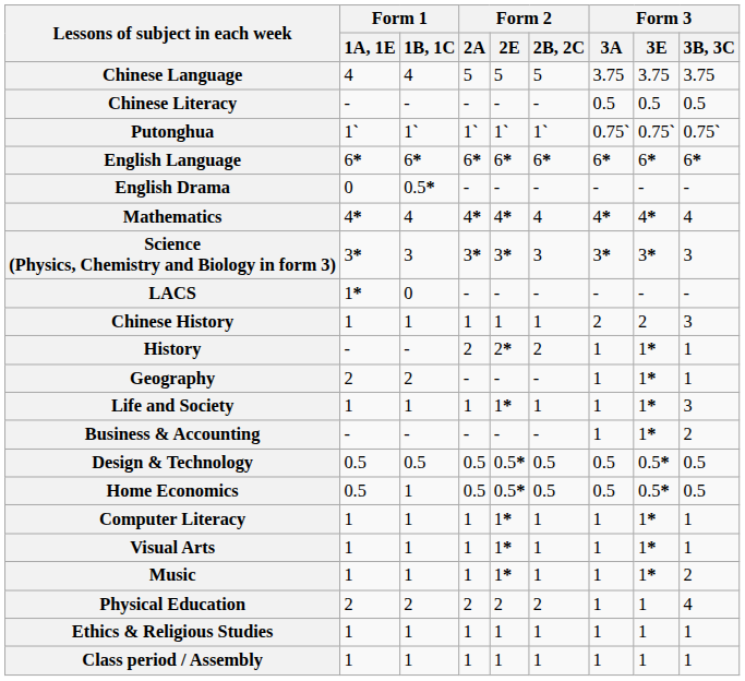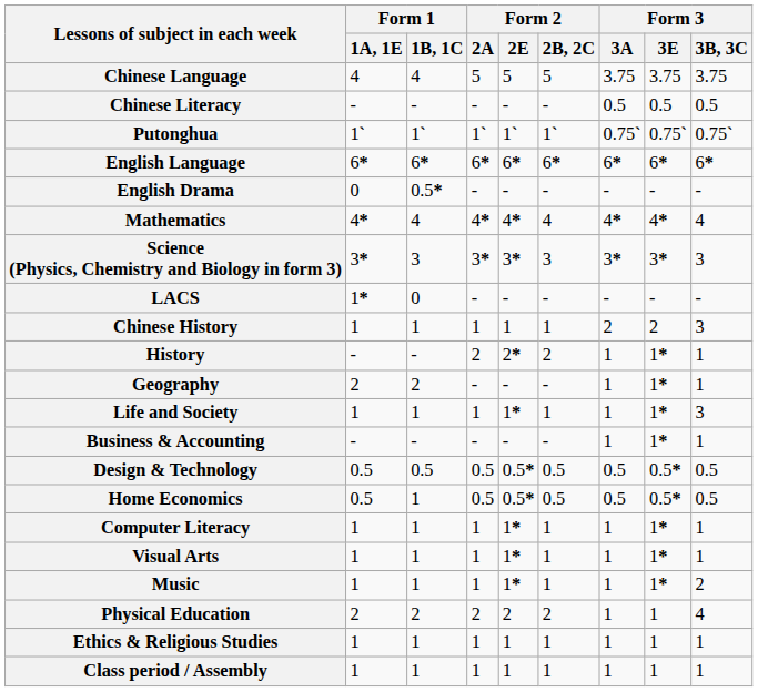 <table class="wikitable">
 <tr>
 <th rowspan="2">Lessons of subject in each week</th>
 <th colspan="2">Form 1</th>
 <th colspan="3">Form 2</th>
 <th colspan="3">Form 3</th>
 </tr>
 <tr>
 <th>1A, 1E</th>
 <th>1B, 1C</th>
 <th>2A</th>
 <th>2E</th>
 <th>2B, 2C</th>
 <th>3A</th>
 <th>3E</th>
 <th>3B, 3C</th>
 </tr>
 <tr>
 <th>Chinese Language</th>
 <td>4</td>
 <td>4</td>
 <td>5</td>
 <td>5</td>
 <td>5</td>
 <td>3.75</td>
 <td>3.75</td>
 <td>3.75</td>
 </tr>
 <tr>
 <th>Chinese Literacy</th>
 <td>-</td>
 <td>-</td>
 <td>-</td>
 <td>-</td>
 <td>-</td>
 <td>0.5</td>
 <td>0.5</td>
 <td>0.5</td>
 </tr>
 <tr>
 <th>Putonghua</th>
 <td>1<strong>`</strong></td>
 <td>1<strong>`</strong></td>
 <td>1<strong>`</strong></td>
 <td>1<strong>`</strong></td>
 <td>1<strong>`</strong></td>
 <td>0.75<strong>`</strong></td>
 <td>0.75<strong>`</strong></td>
 <td>0.75<strong>`</strong></td>
 </tr>
 <tr>
 <th>English Language</th>
 <td>6<strong>*</strong></td>
 <td>6<strong>*</strong></td>
 <td>6<strong>*</strong></td>
 <td>6<strong>*</strong></td>
 <td>6<strong>*</strong></td>
 <td>6<strong>*</strong></td>
 <td>6<strong>*</strong></td>
 <td>6<strong>*</strong></td>
 </tr>
 <tr>
 <th>English Drama</th>
 <td>0</td>
 <td>0.5<strong>*</strong></td>
 <td>-</td>
 <td>-</td>
 <td>-</td>
 <td>-</td>
 <td>-</td>
 <td>-</td>
 </tr>
 <tr>
 <th>Mathematics</th>
 <td>4<strong>*</strong></td>
 <td>4</td>
 <td>4<strong>*</strong></td>
 <td>4<strong>*</strong></td>
 <td>4</td>
 <td>4<strong>*</strong></td>
 <td>4<strong>*</strong></td>
 <td>4</td>
 </tr>
 <tr>
 <th>Science<br>(Physics, Chemistry and Biology in form 3)</th>
 <td>3<strong>*</strong></td>
 <td>3</td>
 <td>3<strong>*</strong></td>
 <td>3<strong>*</strong></td>
 <td>3</td>
 <td>3<strong>*</strong></td>
 <td>3<strong>*</strong></td>
 <td>3</td>
 </tr>
 <tr>
 <th>LACS</th>
 <td>1<strong>*</strong></td>
 <td>0</td>
 <td>-</td>
 <td>-</td>
 <td>-</td>
 <td>-</td>
 <td>-</td>
 <td>-</td>
 </tr>
 <tr>
 <th>Chinese History</th>
 <td>1</td>
 <td>1</td>
 <td>1</td>
 <td>1</td>
 <td>1</td>
 <td>2</td>
 <td>2</td>
 <td>3</td>
 </tr>
 <tr>
 <th>History</th>
 <td>-</td>
 <td>-</td>
 <td>2</td>
 <td>2<strong>*</strong></td>
 <td>2</td>
 <td>1</td>
 <td>1<strong>*</strong></td>
 <td>1</td>
 </tr>
 <tr>
 <th>Geography</th>
 <td>2</td>
 <td>2</td>
 <td>-</td>
 <td>-</td>
 <td>-</td>
 <td>1</td>
 <td>1<strong>*</strong></td>
 <td>1</td>
 </tr>
 <tr>
 <th>Life and Society</th>
 <td>1</td>
 <td>1</td>
 <td>1</td>
 <td>1<strong>*</strong></td>
 <td>1</td>
 <td>1</td>
 <td>1<strong>*</strong></td>
 <td>3</td>
 </tr>
 <tr>
 <th>Business & Accounting</th>
 <td>-</td>
 <td>-</td>
 <td>-</td>
 <td>-</td>
 <td>-</td>
 <td>1</td>
 <td>1<strong>*</strong></td>
-<td>2</td>
+<td>1</td>
 </tr>
 <tr>
 <th>Design & Technology</th>
 <td>0.5</td>
 <td>0.5</td>
 <td>0.5</td>
 <td>0.5<strong>*</strong></td>
 <td>0.5</td>
 <td>0.5</td>
 <td>0.5<strong>*</strong></td>
 <td>0.5</td>
 </tr>
 <tr>
 <th>Home Economics</th>
 <td>0.5</td>
 <td>1</td>
 <td>0.5</td>
 <td>0.5<strong>*</strong></td>
 <td>0.5</td>
 <td>0.5</td>
 <td>0.5<strong>*</strong></td>
 <td>0.5</td>
 </tr>
 <tr>
 <th>Computer Literacy</th>
 <td>1</td>
 <td>1</td>
 <td>1</td>
 <td>1<strong>*</strong></td>
 <td>1</td>
 <td>1</td>
 <td>1<strong>*</strong></td>
 <td>1</td>
 </tr>
 <tr>
 <th>Visual Arts</th>
 <td>1</td>
 <td>1</td>
 <td>1</td>
 <td>1<strong>*</strong></td>
 <td>1</td>
 <td>1</td>
 <td>1<strong>*</strong></td>
 <td>1</td>
 </tr>
 <tr>
 <th>Music</th>
 <td>1</td>
 <td>1</td>
 <td>1</td>
 <td>1<strong>*</strong></td>
 <td>1</td>
 <td>1</td>
 <td>1<strong>*</strong></td>
 <td>2</td>
 </tr>
 <tr>
 <th>Physical Education</th>
 <td>2</td>
 <td>2</td>
 <td>2</td>
 <td>2</td>
 <td>2</td>
 <td>1</td>
 <td>1</td>
 <td>4</td>
 </tr>
 <tr>
 <th>Ethics & Religious Studies</th>
 <td>1</td>
 <td>1</td>
 <td>1</td>
 <td>1</td>
 <td>1</td>
 <td>1</td>
 <td>1</td>
 <td>1</td>
 </tr>
 <tr>
 <th>Class period / Assembly</th>
 <td>1</td>
 <td>1</td>
 <td>1</td>
 <td>1</td>
 <td>1</td>
 <td>1</td>
 <td>1</td>
 <td>1</td>
 </tr>
 </table>
